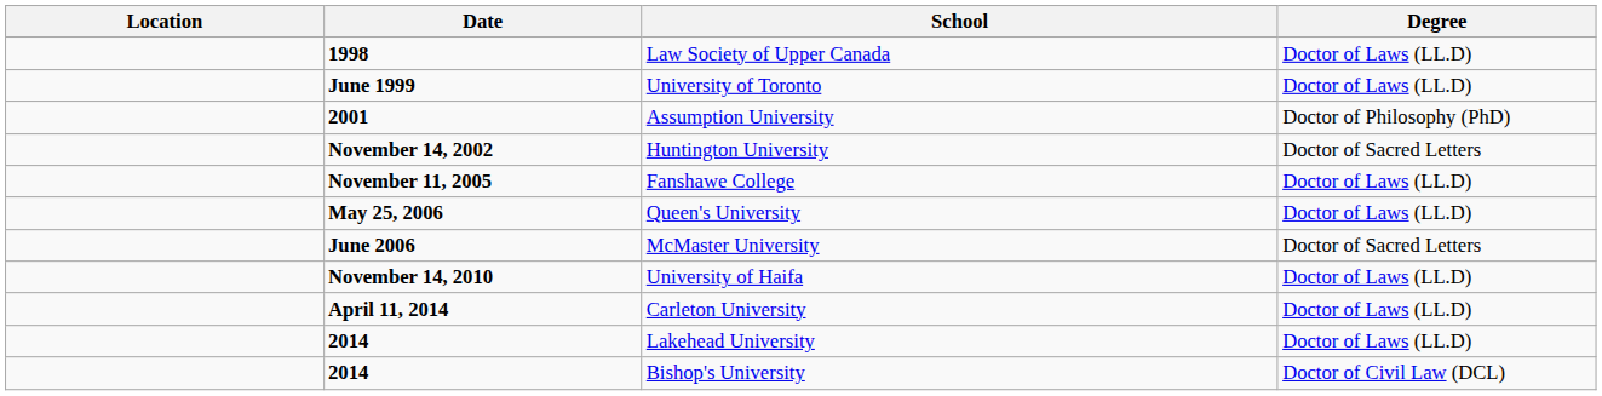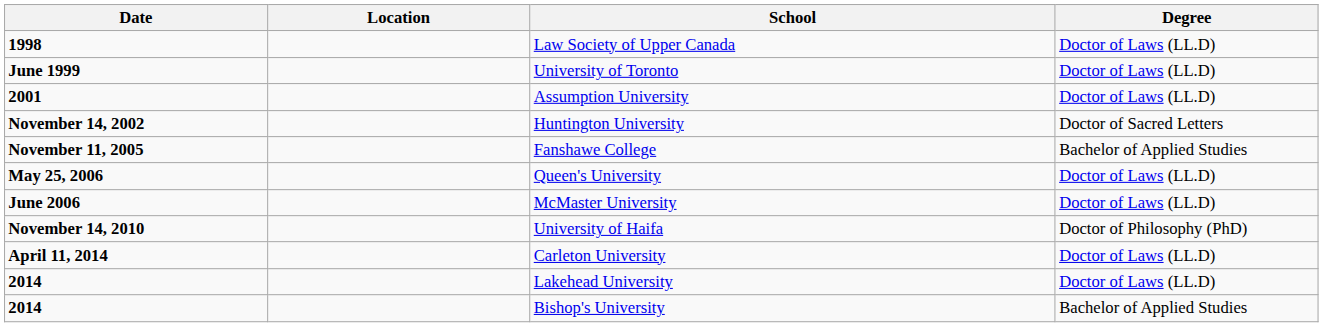 <table class="wikitable" style="width:100%;">
 <tr>
+<th style="width:20%;">Date</th>
 <th style="width:20%;">Location</th>
-<th style="width:20%;">Date</th>
 <th style="width:40%;">School</th>
 <th style="width:20%;">Degree</th>
 </tr>
 <tr>
+<td><strong>1998</strong></td>
 <td></td>
-<td><strong>1998</strong></td>
 <td><a href='#'>Law Society of Upper Canada</a></td>
 <td><a href='#'>Doctor of Laws</a> (LL.D)</td>
 </tr>
 <tr>
+<td><strong>June 1999</strong></td>
 <td></td>
-<td><strong>June 1999</strong></td>
 <td><a href='#'>University of Toronto</a></td>
 <td><a href='#'>Doctor of Laws</a> (LL.D)</td>
 </tr>
 <tr>
+<td><strong>2001</strong></td>
 <td></td>
-<td><strong>2001</strong></td>
 <td><a href='#'>Assumption University</a></td>
-<td>Doctor of Philosophy (PhD)</td>
+<td><a href='#'>Doctor of Laws</a> (LL.D)</td>
 </tr>
 <tr>
+<td><strong>November 14, 2002</strong></td>
 <td></td>
-<td><strong>November 14, 2002</strong></td>
 <td><a href='#'>Huntington University</a></td>
 <td>Doctor of Sacred Letters</td>
 </tr>
 <tr>
+<td><strong>November 11, 2005</strong></td>
 <td></td>
-<td><strong>November 11, 2005</strong></td>
 <td><a href='#'>Fanshawe College</a></td>
-<td><a href='#'>Doctor of Laws</a> (LL.D)</td>
+<td>Bachelor of Applied Studies</td>
 </tr>
 <tr>
+<td><strong>May 25, 2006</strong></td>
 <td></td>
-<td><strong>May 25, 2006</strong></td>
 <td><a href='#'>Queen's University</a></td>
 <td><a href='#'>Doctor of Laws</a> (LL.D)</td>
 </tr>
 <tr>
+<td><strong>June 2006</strong></td>
 <td></td>
-<td><strong>June 2006</strong></td>
 <td><a href='#'>McMaster University</a></td>
-<td>Doctor of Sacred Letters</td>
-</tr>
-<tr>
-<td></td>
-<td><strong>November 14, 2010</strong></td>
-<td><a href='#'>University of Haifa</a></td>
 <td><a href='#'>Doctor of Laws</a> (LL.D)</td>
 </tr>
 <tr>
+<td><strong>November 14, 2010</strong></td>
 <td></td>
+<td><a href='#'>University of Haifa</a></td>
+<td>Doctor of Philosophy (PhD)</td>
+</tr>
+<tr>
 <td><strong>April 11, 2014</strong></td>
+<td></td>
 <td><a href='#'>Carleton University</a></td>
 <td><a href='#'>Doctor of Laws</a> (LL.D)</td>
 </tr>
 <tr>
+<td><strong>2014</strong></td>
 <td></td>
-<td><strong>2014</strong></td>
 <td><a href='#'>Lakehead University</a></td>
 <td><a href='#'>Doctor of Laws</a> (LL.D)</td>
 </tr>
 <tr>
+<td><strong>2014</strong></td>
 <td></td>
-<td><strong>2014</strong></td>
 <td><a href='#'>Bishop's University</a></td>
-<td><a href='#'>Doctor of Civil Law</a> (DCL)</td>
+<td>Bachelor of Applied Studies</td>
 </tr>
 </table>
